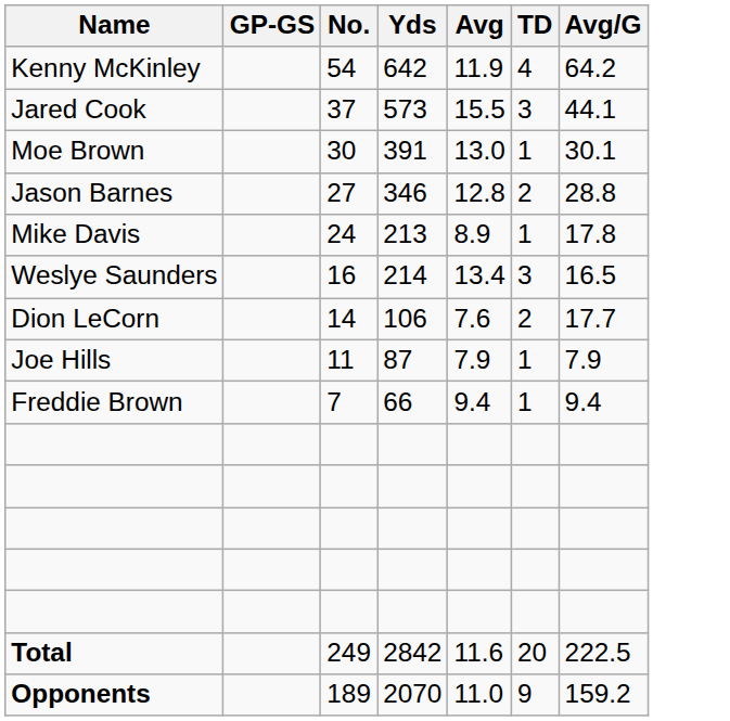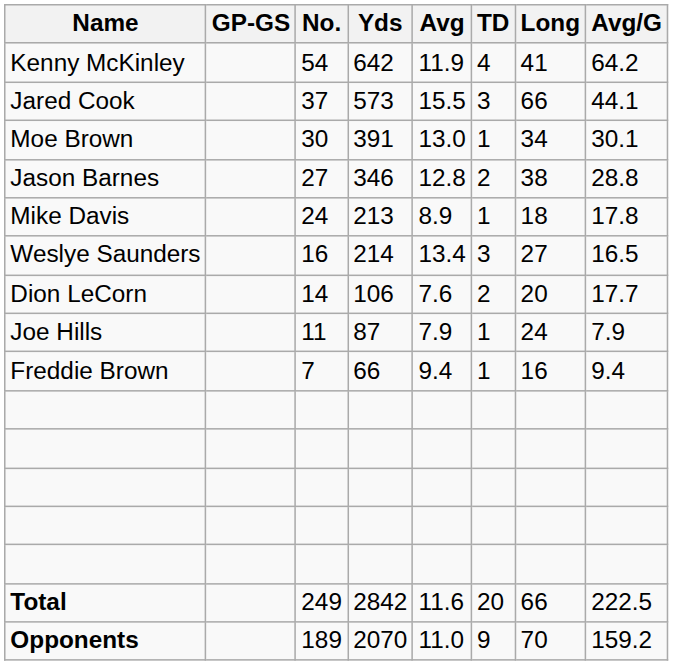 <table class="wikitable" style="white-space:nowrap;">
 <tr>
 <th>Name</th>
 <th>GP-GS</th>
 <th>No.</th>
 <th>Yds</th>
 <th>Avg</th>
 <th>TD</th>
+<th>Long</th>
 <th>Avg/G</th>
 </tr>
 <tr>
 <td>Kenny McKinley</td>
 <td> </td>
 <td>54</td>
 <td>642</td>
 <td>11.9</td>
 <td>4</td>
+<td>41</td>
 <td>64.2</td>
 </tr>
 <tr>
 <td>Jared Cook</td>
 <td> </td>
 <td>37</td>
 <td>573</td>
 <td>15.5</td>
 <td>3</td>
+<td>66</td>
 <td>44.1</td>
 </tr>
 <tr>
 <td>Moe Brown</td>
 <td> </td>
 <td>30</td>
 <td>391</td>
 <td>13.0</td>
 <td>1</td>
+<td>34</td>
 <td>30.1</td>
 </tr>
 <tr>
 <td>Jason Barnes</td>
 <td> </td>
 <td>27</td>
 <td>346</td>
 <td>12.8</td>
 <td>2</td>
+<td>38</td>
 <td>28.8</td>
 </tr>
 <tr>
 <td>Mike Davis</td>
 <td> </td>
 <td>24</td>
 <td>213</td>
 <td>8.9</td>
 <td>1</td>
+<td>18</td>
 <td>17.8</td>
 </tr>
 <tr>
 <td>Weslye Saunders</td>
 <td> </td>
 <td>16</td>
 <td>214</td>
 <td>13.4</td>
 <td>3</td>
+<td>27</td>
 <td>16.5</td>
 </tr>
 <tr>
 <td>Dion LeCorn</td>
 <td> </td>
 <td>14</td>
 <td>106</td>
 <td>7.6</td>
 <td>2</td>
+<td>20</td>
 <td>17.7</td>
 </tr>
 <tr>
 <td>Joe Hills</td>
 <td> </td>
 <td>11</td>
 <td>87</td>
 <td>7.9</td>
 <td>1</td>
+<td>24</td>
 <td>7.9</td>
 </tr>
 <tr>
 <td>Freddie Brown</td>
 <td> </td>
 <td>7</td>
 <td>66</td>
 <td>9.4</td>
 <td>1</td>
+<td>16</td>
 <td>9.4</td>
 </tr>
 <tr>
+<td> </td>
 <td> </td>
 <td> </td>
 <td> </td>
 <td> </td>
 <td> </td>
 <td> </td>
 <td> </td>
 </tr>
 <tr>
 <td> </td>
 <td> </td>
 <td> </td>
 <td> </td>
 <td> </td>
 <td> </td>
 <td> </td>
+<td> </td>
 </tr>
 <tr>
+<td> </td>
 <td> </td>
 <td> </td>
 <td> </td>
 <td> </td>
 <td> </td>
 <td> </td>
 <td> </td>
 </tr>
 <tr>
 <td> </td>
 <td> </td>
 <td> </td>
 <td> </td>
 <td> </td>
 <td> </td>
 <td> </td>
+<td> </td>
 </tr>
 <tr>
+<td> </td>
 <td> </td>
 <td> </td>
 <td> </td>
 <td> </td>
 <td> </td>
 <td> </td>
 <td> </td>
 </tr>
 <tr>
 <td><strong>Total</strong></td>
 <td> </td>
 <td>249</td>
 <td>2842</td>
 <td>11.6</td>
 <td>20</td>
+<td>66</td>
 <td>222.5</td>
 </tr>
 <tr>
 <td><strong>Opponents</strong></td>
 <td> </td>
 <td>189</td>
 <td>2070</td>
 <td>11.0</td>
 <td>9</td>
+<td>70</td>
 <td>159.2</td>
 </tr>
 </table>
